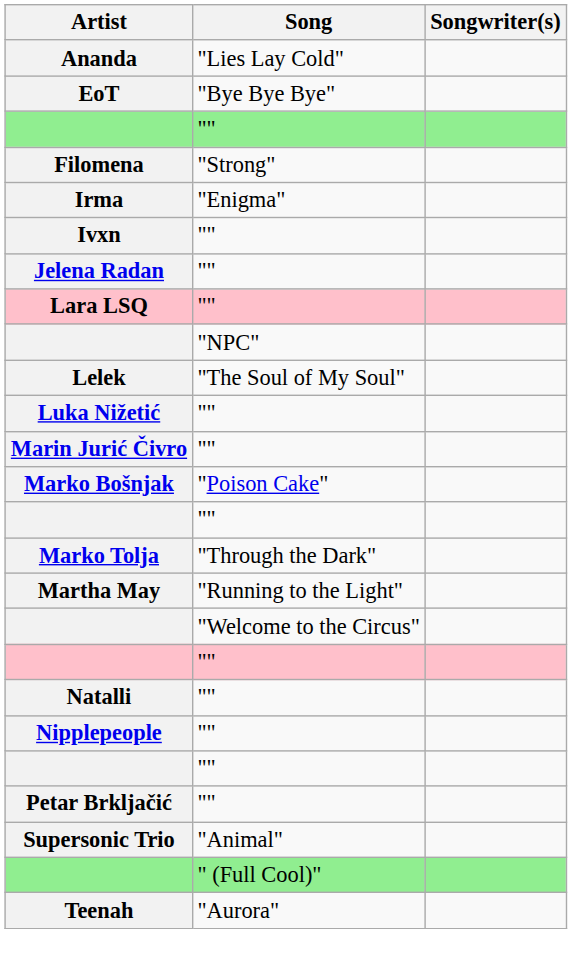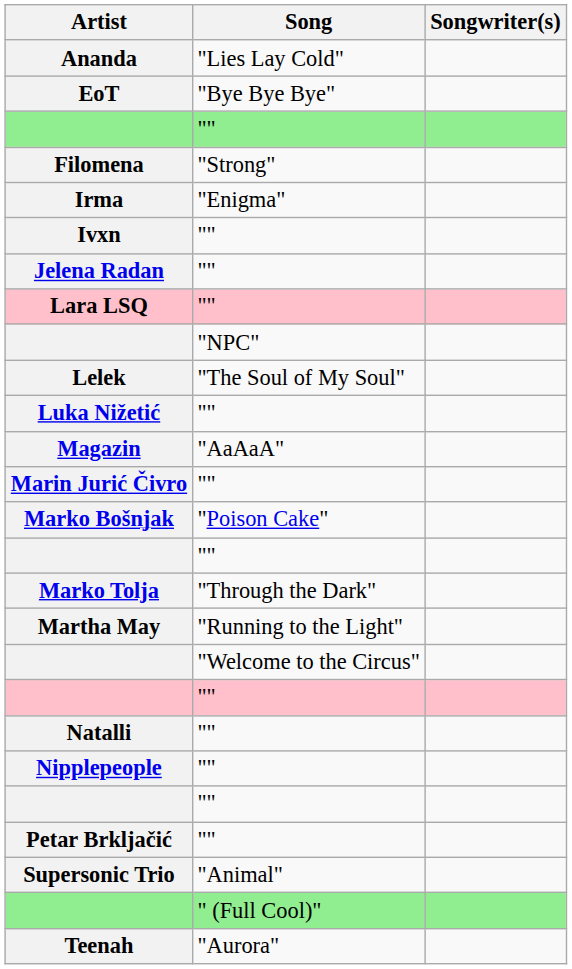 <table class="wikitable sortable plainrowheaders" style="margin: 1em auto 1em auto">
 <tr>
 <th>Artist</th>
 <th>Song</th>
 <th class="unsortable">Songwriter(s)</th>
 </tr>
 <tr>
 <th scope="row">Ananda</th>
 <td>"Lies Lay Cold"</td>
 <td></td>
 </tr>
 <tr>
 <th scope="row">EoT</th>
 <td>"Bye Bye Bye"</td>
 <td></td>
 </tr>
 <tr style="background:#90EE90;">
 <th scope="row" style="background:#90EE90;"></th>
 <td>""</td>
 <td></td>
 </tr>
 <tr>
 <th scope="row">Filomena</th>
 <td>"Strong"</td>
 <td></td>
 </tr>
 <tr>
 <th scope="row">Irma</th>
 <td>"Enigma"</td>
 <td></td>
 </tr>
 <tr>
 <th scope="row">Ivxn</th>
 <td>""</td>
 <td></td>
 </tr>
 <tr>
 <th scope="row"><a href='#'>Jelena Radan</a></th>
 <td>""</td>
 <td></td>
 </tr>
 <tr style="background:#FFC0CB;">
 <th scope="row" style="background:#FFC0CB;">Lara  LSQ</th>
 <td>""</td>
 <td></td>
 </tr>
 <tr>
 <th scope="row"></th>
 <td>"NPC"</td>
 <td></td>
 </tr>
 <tr>
 <th scope="row">Lelek</th>
 <td>"The Soul of My Soul"</td>
 <td></td>
 </tr>
 <tr>
 <th scope="row"><a href='#'>Luka Nižetić</a></th>
 <td>""</td>
+<td></td>
+</tr>
+<tr>
+<th scope="row"><a href='#'>Magazin</a></th>
+<td>"AaAaA"</td>
 <td></td>
 </tr>
 <tr>
 <th scope="row"><a href='#'>Marin Jurić Čivro</a></th>
 <td>""</td>
 <td></td>
 </tr>
 <tr>
 <th scope="row"><a href='#'>Marko Bošnjak</a></th>
 <td>"<a href='#'>Poison Cake</a>"</td>
 <td></td>
 </tr>
 <tr>
 <th scope="row"></th>
 <td>""</td>
 <td></td>
 </tr>
 <tr>
 <th scope="row"><a href='#'>Marko Tolja</a></th>
 <td>"Through the Dark"</td>
 <td></td>
 </tr>
 <tr>
 <th scope="row">Martha May</th>
 <td>"Running to the Light"</td>
 <td></td>
 </tr>
 <tr>
 <th scope="row"></th>
 <td>"Welcome to the Circus"</td>
 <td></td>
 </tr>
 <tr style="background:#FFC0CB;">
 <th scope="row" style="background:#FFC0CB;"></th>
 <td>""</td>
 <td></td>
 </tr>
 <tr>
 <th scope="row">Natalli</th>
 <td>""</td>
 <td></td>
 </tr>
 <tr>
 <th scope="row"><a href='#'>Nipplepeople</a></th>
 <td>""</td>
 <td></td>
 </tr>
 <tr>
 <th scope="row"></th>
 <td>""</td>
 <td></td>
 </tr>
 <tr>
 <th scope="row">Petar Brkljačić</th>
 <td>""</td>
 <td></td>
 </tr>
 <tr>
 <th scope="row">Supersonic Trio</th>
 <td>"Animal"</td>
 <td></td>
 </tr>
 <tr style="background:#90EE90;">
 <th scope="row" style="background:#90EE90;"></th>
 <td>" (Full Cool)"</td>
 <td></td>
 </tr>
 <tr>
 <th scope="row">Teenah</th>
 <td>"Aurora"</td>
 <td></td>
 </tr>
 </table>
